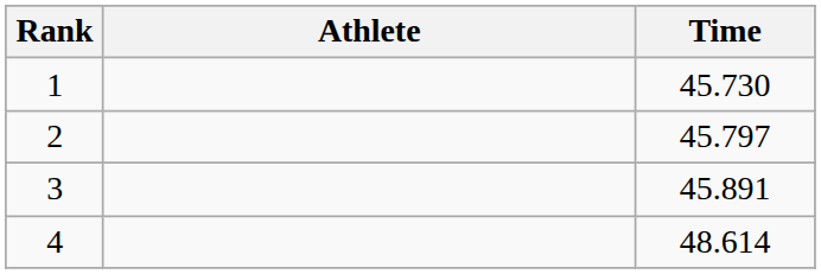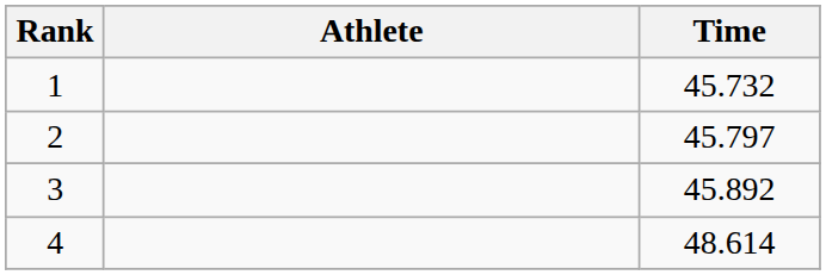 <table class=wikitable style="text-align:center">
 <tr>
 <th width=40>Rank</th>
 <th width=250>Athlete</th>
 <th width=80>Time</th>
 </tr>
 <tr>
 <td>1</td>
 <td align=left></td>
-<td>45.730</td>
+<td>45.732</td>
 </tr>
 <tr>
 <td>2</td>
 <td align=left></td>
 <td>45.797</td>
 </tr>
 <tr>
 <td>3</td>
 <td align=left></td>
-<td>45.891</td>
+<td>45.892</td>
 </tr>
 <tr>
 <td>4</td>
 <td align=left></td>
 <td>48.614</td>
 </tr>
 </table>
